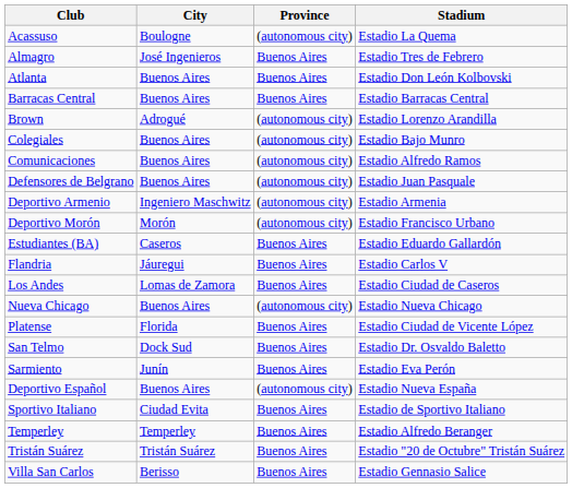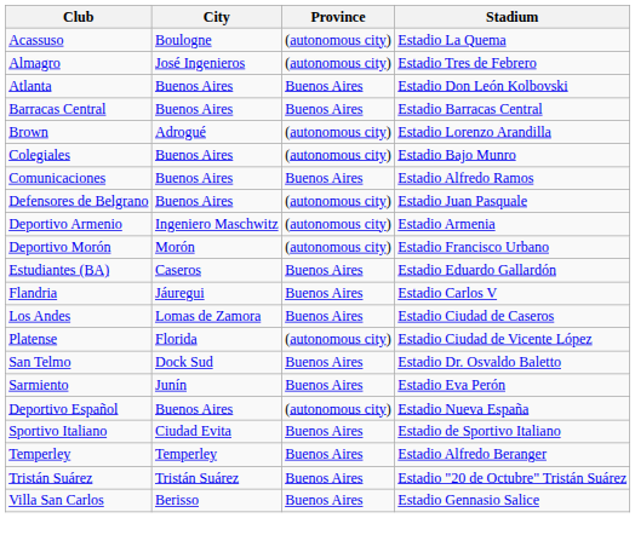 <table class="wikitable sortable">
 <tr>
 <th>Club</th>
 <th>City</th>
 <th>Province</th>
 <th>Stadium</th>
 </tr>
 <tr>
 <td><a href='#'>Acassuso</a></td>
 <td><a href='#'>Boulogne</a></td>
 <td>(<a href='#'>autonomous city</a>)</td>
 <td><a href='#'>Estadio La Quema</a></td>
 </tr>
 <tr>
 <td><a href='#'>Almagro</a></td>
 <td><a href='#'>José Ingenieros</a></td>
-<td><a href='#'>Buenos Aires</a></td>
+<td>(<a href='#'>autonomous city</a>)</td>
 <td><a href='#'>Estadio Tres de Febrero</a></td>
 </tr>
 <tr>
 <td><a href='#'>Atlanta</a></td>
 <td><a href='#'>Buenos Aires</a></td>
 <td><a href='#'>Buenos Aires</a></td>
 <td><a href='#'>Estadio Don León Kolbovski</a></td>
 </tr>
 <tr>
 <td><a href='#'>Barracas Central</a></td>
 <td><a href='#'>Buenos Aires</a></td>
 <td><a href='#'>Buenos Aires</a></td>
 <td><a href='#'>Estadio Barracas Central</a></td>
 </tr>
 <tr>
 <td><a href='#'>Brown</a></td>
 <td><a href='#'>Adrogué</a></td>
 <td>(<a href='#'>autonomous city</a>)</td>
 <td><a href='#'>Estadio Lorenzo Arandilla</a></td>
 </tr>
 <tr>
 <td><a href='#'>Colegiales</a></td>
 <td><a href='#'>Buenos Aires</a></td>
 <td>(<a href='#'>autonomous city</a>)</td>
 <td><a href='#'>Estadio Bajo Munro</a></td>
 </tr>
 <tr>
 <td><a href='#'>Comunicaciones</a></td>
 <td><a href='#'>Buenos Aires</a></td>
-<td>(<a href='#'>autonomous city</a>)</td>
+<td><a href='#'>Buenos Aires</a></td>
 <td><a href='#'>Estadio Alfredo Ramos</a></td>
 </tr>
 <tr>
 <td><a href='#'>Defensores de Belgrano</a></td>
 <td><a href='#'>Buenos Aires</a></td>
 <td>(<a href='#'>autonomous city</a>)</td>
 <td><a href='#'>Estadio Juan Pasquale</a></td>
 </tr>
 <tr>
 <td><a href='#'>Deportivo Armenio</a></td>
 <td><a href='#'>Ingeniero Maschwitz</a></td>
 <td>(<a href='#'>autonomous city</a>)</td>
 <td><a href='#'>Estadio Armenia</a></td>
 </tr>
 <tr>
 <td><a href='#'>Deportivo Morón</a></td>
 <td><a href='#'>Morón</a></td>
 <td>(<a href='#'>autonomous city</a>)</td>
 <td><a href='#'>Estadio Francisco Urbano</a></td>
 </tr>
 <tr>
 <td><a href='#'>Estudiantes (BA)</a></td>
 <td><a href='#'>Caseros</a></td>
 <td><a href='#'>Buenos Aires</a></td>
 <td><a href='#'>Estadio Eduardo Gallardón</a></td>
 </tr>
 <tr>
 <td><a href='#'>Flandria</a></td>
 <td><a href='#'>Jáuregui</a></td>
 <td><a href='#'>Buenos Aires</a></td>
 <td><a href='#'>Estadio Carlos V</a></td>
 </tr>
 <tr>
 <td><a href='#'>Los Andes</a></td>
 <td><a href='#'>Lomas de Zamora</a></td>
 <td><a href='#'>Buenos Aires</a></td>
 <td><a href='#'>Estadio Ciudad de Caseros</a></td>
 </tr>
 <tr>
-<td><a href='#'>Nueva Chicago</a></td>
-<td><a href='#'>Buenos Aires</a></td>
-<td>(<a href='#'>autonomous city</a>)</td>
-<td><a href='#'>Estadio Nueva Chicago</a></td>
-</tr>
-<tr>
 <td><a href='#'>Platense</a></td>
 <td><a href='#'>Florida</a></td>
-<td><a href='#'>Buenos Aires</a></td>
+<td>(<a href='#'>autonomous city</a>)</td>
 <td><a href='#'>Estadio Ciudad de Vicente López</a></td>
 </tr>
 <tr>
 <td><a href='#'>San Telmo</a></td>
 <td><a href='#'>Dock Sud</a></td>
 <td><a href='#'>Buenos Aires</a></td>
 <td><a href='#'>Estadio Dr. Osvaldo Baletto</a></td>
 </tr>
 <tr>
 <td><a href='#'>Sarmiento</a></td>
 <td><a href='#'>Junín</a></td>
 <td><a href='#'>Buenos Aires</a></td>
 <td><a href='#'>Estadio Eva Perón</a></td>
 </tr>
 <tr>
 <td><a href='#'>Deportivo Español</a></td>
 <td><a href='#'>Buenos Aires</a></td>
 <td>(<a href='#'>autonomous city</a>)</td>
 <td><a href='#'>Estadio Nueva España</a></td>
 </tr>
 <tr>
 <td><a href='#'>Sportivo Italiano</a></td>
 <td><a href='#'>Ciudad Evita</a></td>
 <td><a href='#'>Buenos Aires</a></td>
 <td><a href='#'>Estadio de Sportivo Italiano</a></td>
 </tr>
 <tr>
 <td><a href='#'>Temperley</a></td>
 <td><a href='#'>Temperley</a></td>
 <td><a href='#'>Buenos Aires</a></td>
 <td><a href='#'>Estadio Alfredo Beranger</a></td>
 </tr>
 <tr>
 <td><a href='#'>Tristán Suárez</a></td>
 <td><a href='#'>Tristán Suárez</a></td>
 <td><a href='#'>Buenos Aires</a></td>
 <td><a href='#'>Estadio "20 de Octubre" Tristán Suárez</a></td>
 </tr>
 <tr>
 <td><a href='#'>Villa San Carlos</a></td>
 <td><a href='#'>Berisso</a></td>
 <td><a href='#'>Buenos Aires</a></td>
 <td><a href='#'>Estadio Gennasio Salice</a></td>
 </tr>
 </table>
